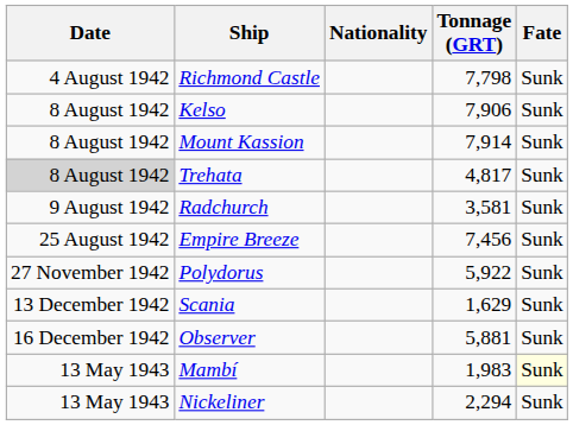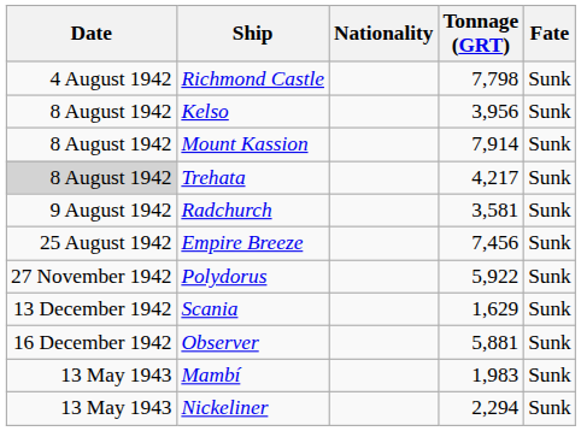 <table class="wikitable sortable" style="margin: 1em auto 1em auto;" style="margin: 1em auto 1em auto;"|->
 <tr>
 <th>Date</th>
 <th>Ship</th>
 <th>Nationality</th>
 <th>Tonnage<br>(<a href='#'>GRT</a>)</th>
 <th>Fate</th>
 </tr>
 <tr>
 <td align="right">4 August 1942</td>
 <td align="left"><a href='#'><em>Richmond Castle</em></a></td>
 <td align="left"></td>
 <td align="right">7,798</td>
 <td align="left">Sunk</td>
 </tr>
 <tr>
 <td align="right">8 August 1942</td>
 <td align="left"><a href='#'><em>Kelso</em></a></td>
 <td align="left"></td>
-<td align="right">7,906</td>
+<td align="right">3,956</td>
 <td align="left">Sunk</td>
 </tr>
 <tr>
 <td align="right">8 August 1942</td>
 <td align="left"><a href='#'><em>Mount Kassion</em></a></td>
 <td align="left"></td>
 <td align="right">7,914</td>
 <td align="left">Sunk</td>
 </tr>
 <tr>
 <td align="right" style="background: lightgrey;">8 August 1942</td>
 <td align="left"><a href='#'><em>Trehata</em></a></td>
 <td align="left"></td>
-<td align="right">4,817</td>
+<td align="right">4,217</td>
 <td align="left">Sunk</td>
 </tr>
 <tr>
 <td align="right">9 August 1942</td>
 <td align="left"><a href='#'><em>Radchurch</em></a></td>
 <td align="left"></td>
 <td align="right">3,581</td>
 <td align="left">Sunk</td>
 </tr>
 <tr>
 <td align="right">25 August 1942</td>
 <td align="left"><a href='#'><em>Empire Breeze</em></a></td>
 <td align="left"></td>
 <td align="right">7,456</td>
 <td align="left">Sunk</td>
 </tr>
 <tr>
 <td align="right">27 November 1942</td>
 <td align="left"><a href='#'><em>Polydorus</em></a></td>
 <td align="left"></td>
 <td align="right">5,922</td>
 <td align="left">Sunk</td>
 </tr>
 <tr>
 <td align="right">13 December 1942</td>
 <td align="left"><a href='#'><em>Scania</em></a></td>
 <td align="left"></td>
 <td align="right">1,629</td>
 <td align="left">Sunk</td>
 </tr>
 <tr>
 <td align="right">16 December 1942</td>
 <td align="left"><a href='#'><em>Observer</em></a></td>
 <td align="left"></td>
 <td align="right">5,881</td>
 <td align="left">Sunk</td>
 </tr>
 <tr>
 <td align="right">13 May 1943</td>
 <td align="left"><a href='#'><em>Mambí</em></a></td>
 <td align="left"></td>
 <td align="right">1,983</td>
-<td align="left" style="background: lightyellow;">Sunk</td>
+<td align="left">Sunk</td>
 </tr>
 <tr>
 <td align="right">13 May 1943</td>
 <td align="left"><a href='#'><em>Nickeliner</em></a></td>
 <td align="left"></td>
 <td align="right">2,294</td>
 <td align="left">Sunk</td>
 </tr>
 </table>
